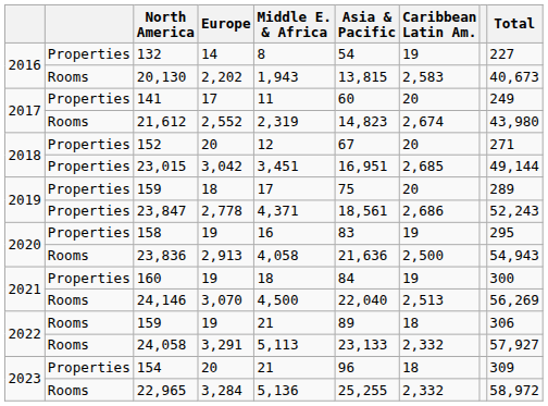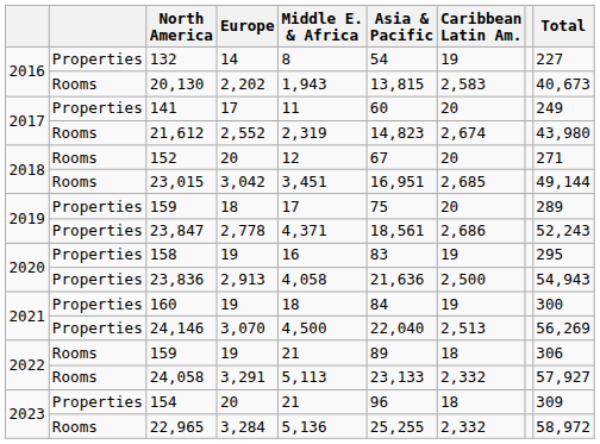 <table class="wikitable">
 <tr>
 <th class="unsortable"></th>
 <th></th>
 <th>North<br>America</th>
 <th>Europe</th>
 <th>Middle E.<br>& Africa</th>
 <th>Asia &<br>Pacific</th>
 <th>Caribbean<br>Latin Am.</th>
 <th></th>
 <th>Total</th>
 </tr>
 <tr>
 <td rowspan=2>2016</td>
 <td>Properties</td>
 <td>132</td>
 <td>14</td>
 <td>8</td>
 <td>54</td>
 <td>19</td>
 <td></td>
 <td>227</td>
 </tr>
 <tr>
 <td>Rooms</td>
 <td>20,130</td>
 <td>2,202</td>
 <td>1,943</td>
 <td>13,815</td>
 <td>2,583</td>
 <td></td>
 <td>40,673</td>
 </tr>
 <tr>
 <td rowspan=2>2017</td>
 <td>Properties</td>
 <td>141</td>
 <td>17</td>
 <td>11</td>
 <td>60</td>
 <td>20</td>
 <td></td>
 <td>249</td>
 </tr>
 <tr>
 <td>Rooms</td>
 <td>21,612</td>
 <td>2,552</td>
 <td>2,319</td>
 <td>14,823</td>
 <td>2,674</td>
 <td></td>
 <td>43,980</td>
 </tr>
 <tr>
 <td rowspan=2>2018</td>
-<td>Properties</td>
+<td>Rooms</td>
 <td>152</td>
 <td>20</td>
 <td>12</td>
 <td>67</td>
 <td>20</td>
 <td></td>
 <td>271</td>
 </tr>
 <tr>
-<td>Properties</td>
+<td>Rooms</td>
 <td>23,015</td>
 <td>3,042</td>
 <td>3,451</td>
 <td>16,951</td>
 <td>2,685</td>
 <td></td>
 <td>49,144</td>
 </tr>
 <tr>
 <td rowspan=2>2019</td>
 <td>Properties</td>
 <td>159</td>
 <td>18</td>
 <td>17</td>
 <td>75</td>
 <td>20</td>
 <td></td>
 <td>289</td>
 </tr>
 <tr>
 <td>Properties</td>
 <td>23,847</td>
 <td>2,778</td>
 <td>4,371</td>
 <td>18,561</td>
 <td>2,686</td>
 <td></td>
 <td>52,243</td>
 </tr>
 <tr>
 <td rowspan=2>2020</td>
 <td>Properties</td>
 <td>158</td>
 <td>19</td>
 <td>16</td>
 <td>83</td>
 <td>19</td>
 <td></td>
 <td>295</td>
 </tr>
 <tr>
-<td>Rooms</td>
+<td>Properties</td>
 <td>23,836</td>
 <td>2,913</td>
 <td>4,058</td>
 <td>21,636</td>
 <td>2,500</td>
 <td></td>
 <td>54,943</td>
 </tr>
 <tr>
 <td rowspan=2>2021</td>
 <td>Properties</td>
 <td>160</td>
 <td>19</td>
 <td>18</td>
 <td>84</td>
 <td>19</td>
 <td></td>
 <td>300</td>
 </tr>
 <tr>
-<td>Rooms</td>
+<td>Properties</td>
 <td>24,146</td>
 <td>3,070</td>
 <td>4,500</td>
 <td>22,040</td>
 <td>2,513</td>
 <td></td>
 <td>56,269</td>
 </tr>
 <tr>
 <td rowspan=2>2022</td>
 <td>Rooms</td>
 <td>159</td>
 <td>19</td>
 <td>21</td>
 <td>89</td>
 <td>18</td>
 <td></td>
 <td>306</td>
 </tr>
 <tr>
 <td>Rooms</td>
 <td>24,058</td>
 <td>3,291</td>
 <td>5,113</td>
 <td>23,133</td>
 <td>2,332</td>
 <td></td>
 <td>57,927</td>
 </tr>
 <tr>
 <td rowspan=2>2023</td>
 <td>Properties</td>
 <td>154</td>
 <td>20</td>
 <td>21</td>
 <td>96</td>
 <td>18</td>
 <td></td>
 <td>309</td>
 </tr>
 <tr>
 <td>Rooms</td>
 <td>22,965</td>
 <td>3,284</td>
 <td>5,136</td>
 <td>25,255</td>
 <td>2,332</td>
 <td></td>
 <td>58,972</td>
 </tr>
 </table>
